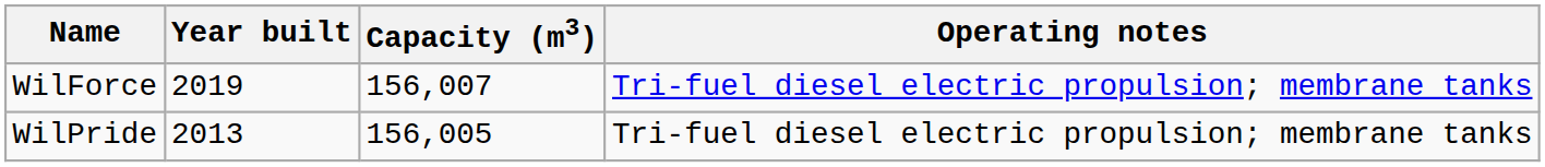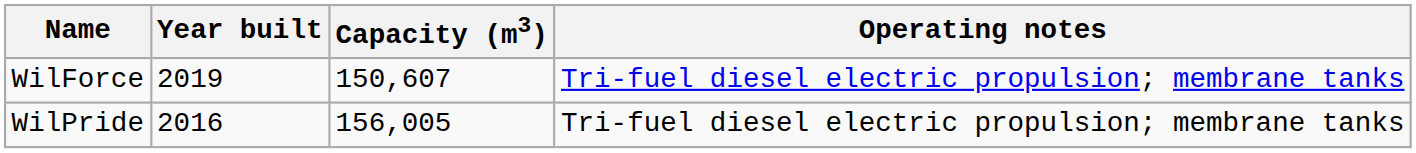 <table class="wikitable">
 <tr>
 <th>Name</th>
 <th>Year built</th>
 <th>Capacity (m<sup>3</sup>)</th>
 <th>Operating notes</th>
 </tr>
 <tr>
 <td>WilForce</td>
 <td>2019</td>
-<td>156,007</td>
+<td>150,607</td>
 <td><a href='#'>Tri-fuel diesel electric propulsion</a>; <a href='#'>membrane tanks</a></td>
 </tr>
 <tr>
 <td>WilPride</td>
-<td>2013</td>
+<td>2016</td>
 <td>156,005</td>
 <td>Tri-fuel diesel electric propulsion; membrane tanks</td>
 </tr>
 </table>
